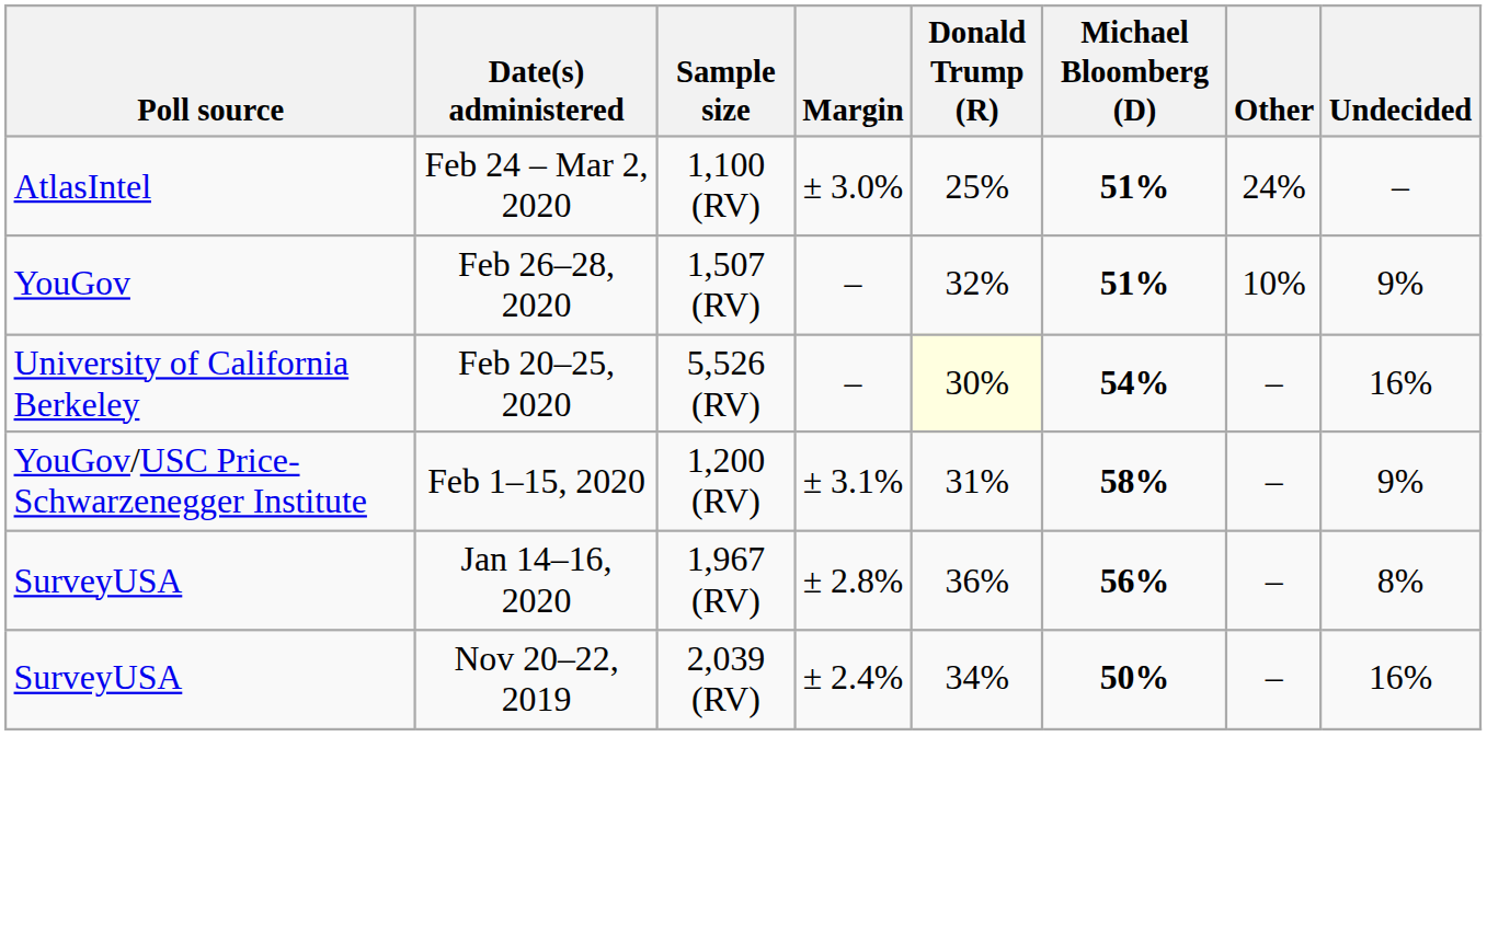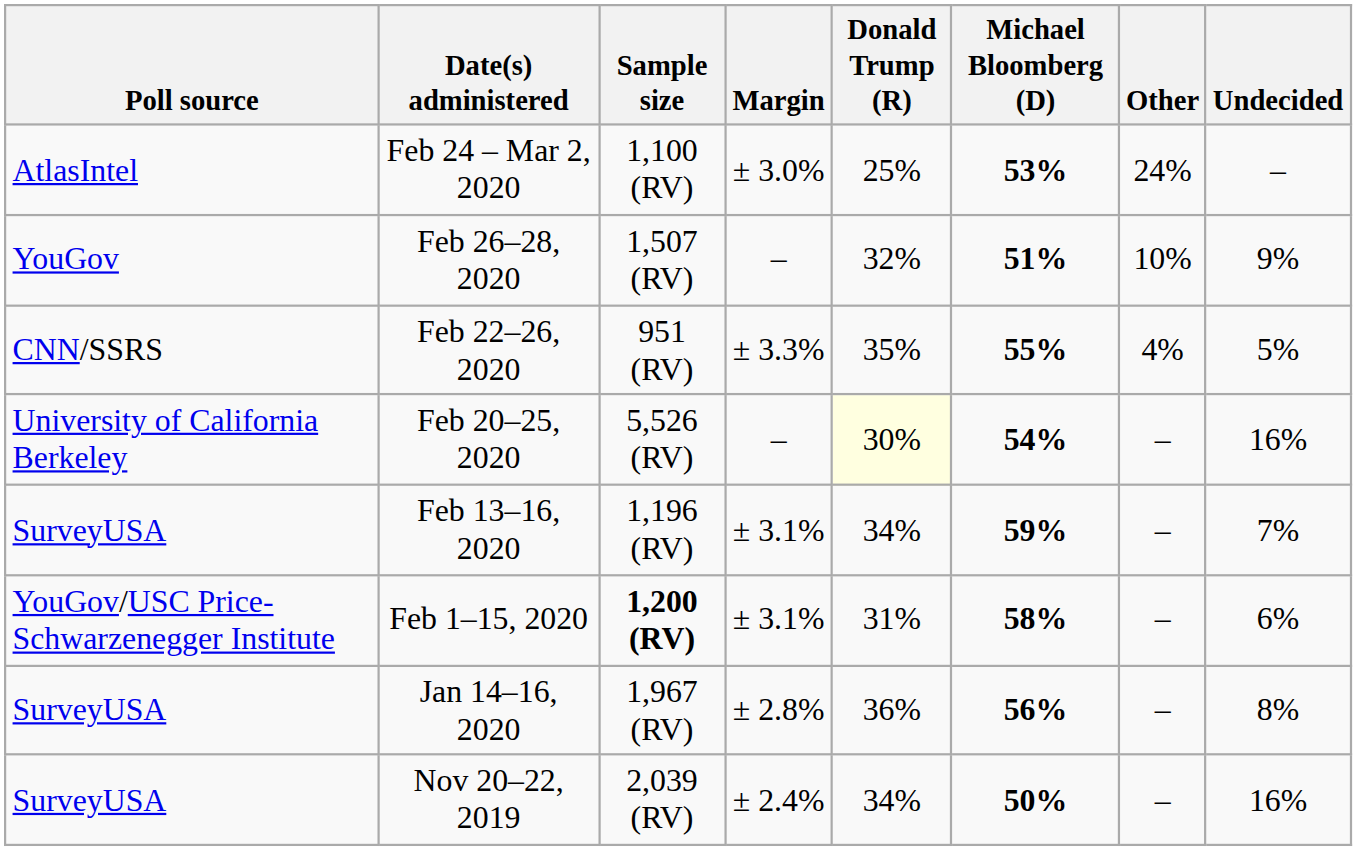 <table class="wikitable" style="font-size:90%;text-align:center;">
 <tr valign=bottom style="font-size:90%;">
 <th>Poll source</th>
 <th>Date(s)<br>administered</th>
 <th>Sample<br>size</th>
 <th>Margin<br></th>
 <th>Donald<br>Trump (R)</th>
 <th>Michael<br>Bloomberg (D)</th>
 <th>Other</th>
 <th>Undecided</th>
 </tr>
 <tr>
 <td style="text-align:left;"><a href='#'>AtlasIntel</a></td>
 <td>Feb 24 – Mar 2, 2020</td>
 <td>1,100 (RV)</td>
 <td>± 3.0%</td>
 <td>25%</td>
-<td><strong>51%</strong></td>
+<td><strong>53%</strong></td>
 <td>24%</td>
 <td>–</td>
 </tr>
 <tr>
 <td style="text-align:left;"><a href='#'>YouGov</a></td>
 <td>Feb 26–28, 2020</td>
 <td>1,507 (RV)</td>
 <td>–</td>
 <td>32%</td>
 <td><strong>51%</strong></td>
 <td>10%</td>
 <td>9%</td>
 </tr>
 <tr>
+<td style="text-align:left;"><a href='#'>CNN</a>/SSRS</td>
+<td>Feb 22–26, 2020</td>
+<td>951 (RV)</td>
+<td>± 3.3%</td>
+<td>35%</td>
+<td><strong>55%</strong></td>
+<td>4%</td>
+<td>5%</td>
+</tr>
+<tr>
 <td style="text-align:left;"><a href='#'>University of California Berkeley</a></td>
 <td>Feb 20–25, 2020</td>
 <td>5,526 (RV)</td>
 <td>–</td>
 <td style="background: lightyellow;">30%</td>
 <td><strong>54%</strong></td>
 <td>–</td>
 <td>16%</td>
 </tr>
 <tr>
+<td style="text-align:left;"><a href='#'>SurveyUSA</a></td>
+<td>Feb 13–16, 2020</td>
+<td>1,196 (RV)</td>
+<td>± 3.1%</td>
+<td>34%</td>
+<td><strong>59%</strong></td>
+<td>–</td>
+<td>7%</td>
+</tr>
+<tr>
 <td style="text-align:left;"><a href='#'>YouGov</a>/<a href='#'>USC Price-Schwarzenegger Institute</a></td>
 <td>Feb 1–15, 2020</td>
-<td>1,200 (RV)</td>
+<td><strong>1,200 (RV)</strong></td>
 <td>± 3.1%</td>
 <td>31%</td>
 <td><strong>58%</strong></td>
 <td>–</td>
-<td>9%</td>
+<td>6%</td>
 </tr>
 <tr>
 <td style="text-align:left;"><a href='#'>SurveyUSA</a></td>
 <td>Jan 14–16, 2020</td>
 <td>1,967 (RV)</td>
 <td>± 2.8%</td>
 <td>36%</td>
 <td><strong>56%</strong></td>
 <td>–</td>
 <td>8%</td>
 </tr>
 <tr>
 <td style="text-align:left;"><a href='#'>SurveyUSA</a></td>
 <td>Nov 20–22, 2019</td>
 <td>2,039 (RV)</td>
 <td>± 2.4%</td>
 <td>34%</td>
 <td><strong>50%</strong></td>
 <td>–</td>
 <td>16%</td>
 </tr>
 </table>
